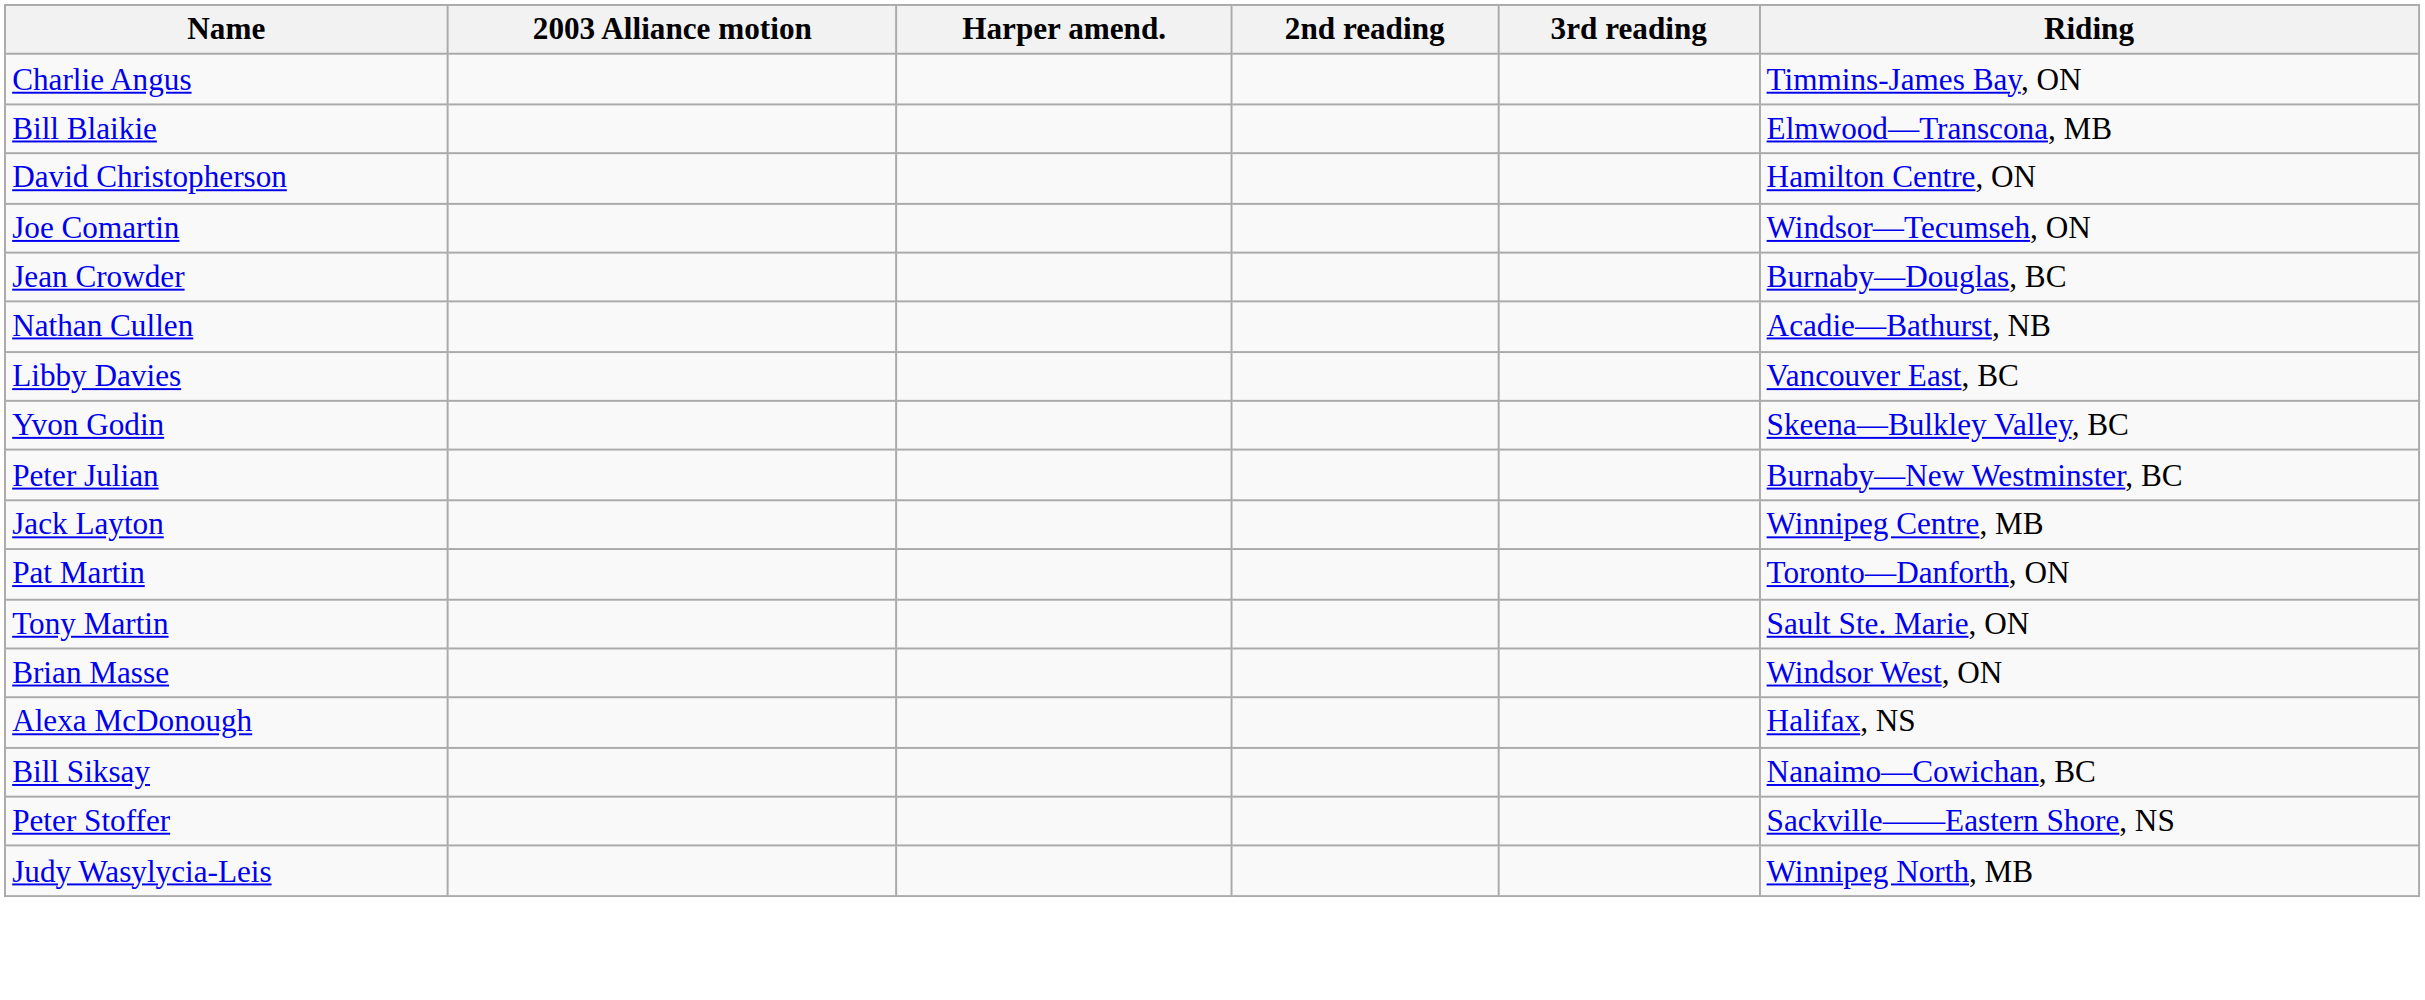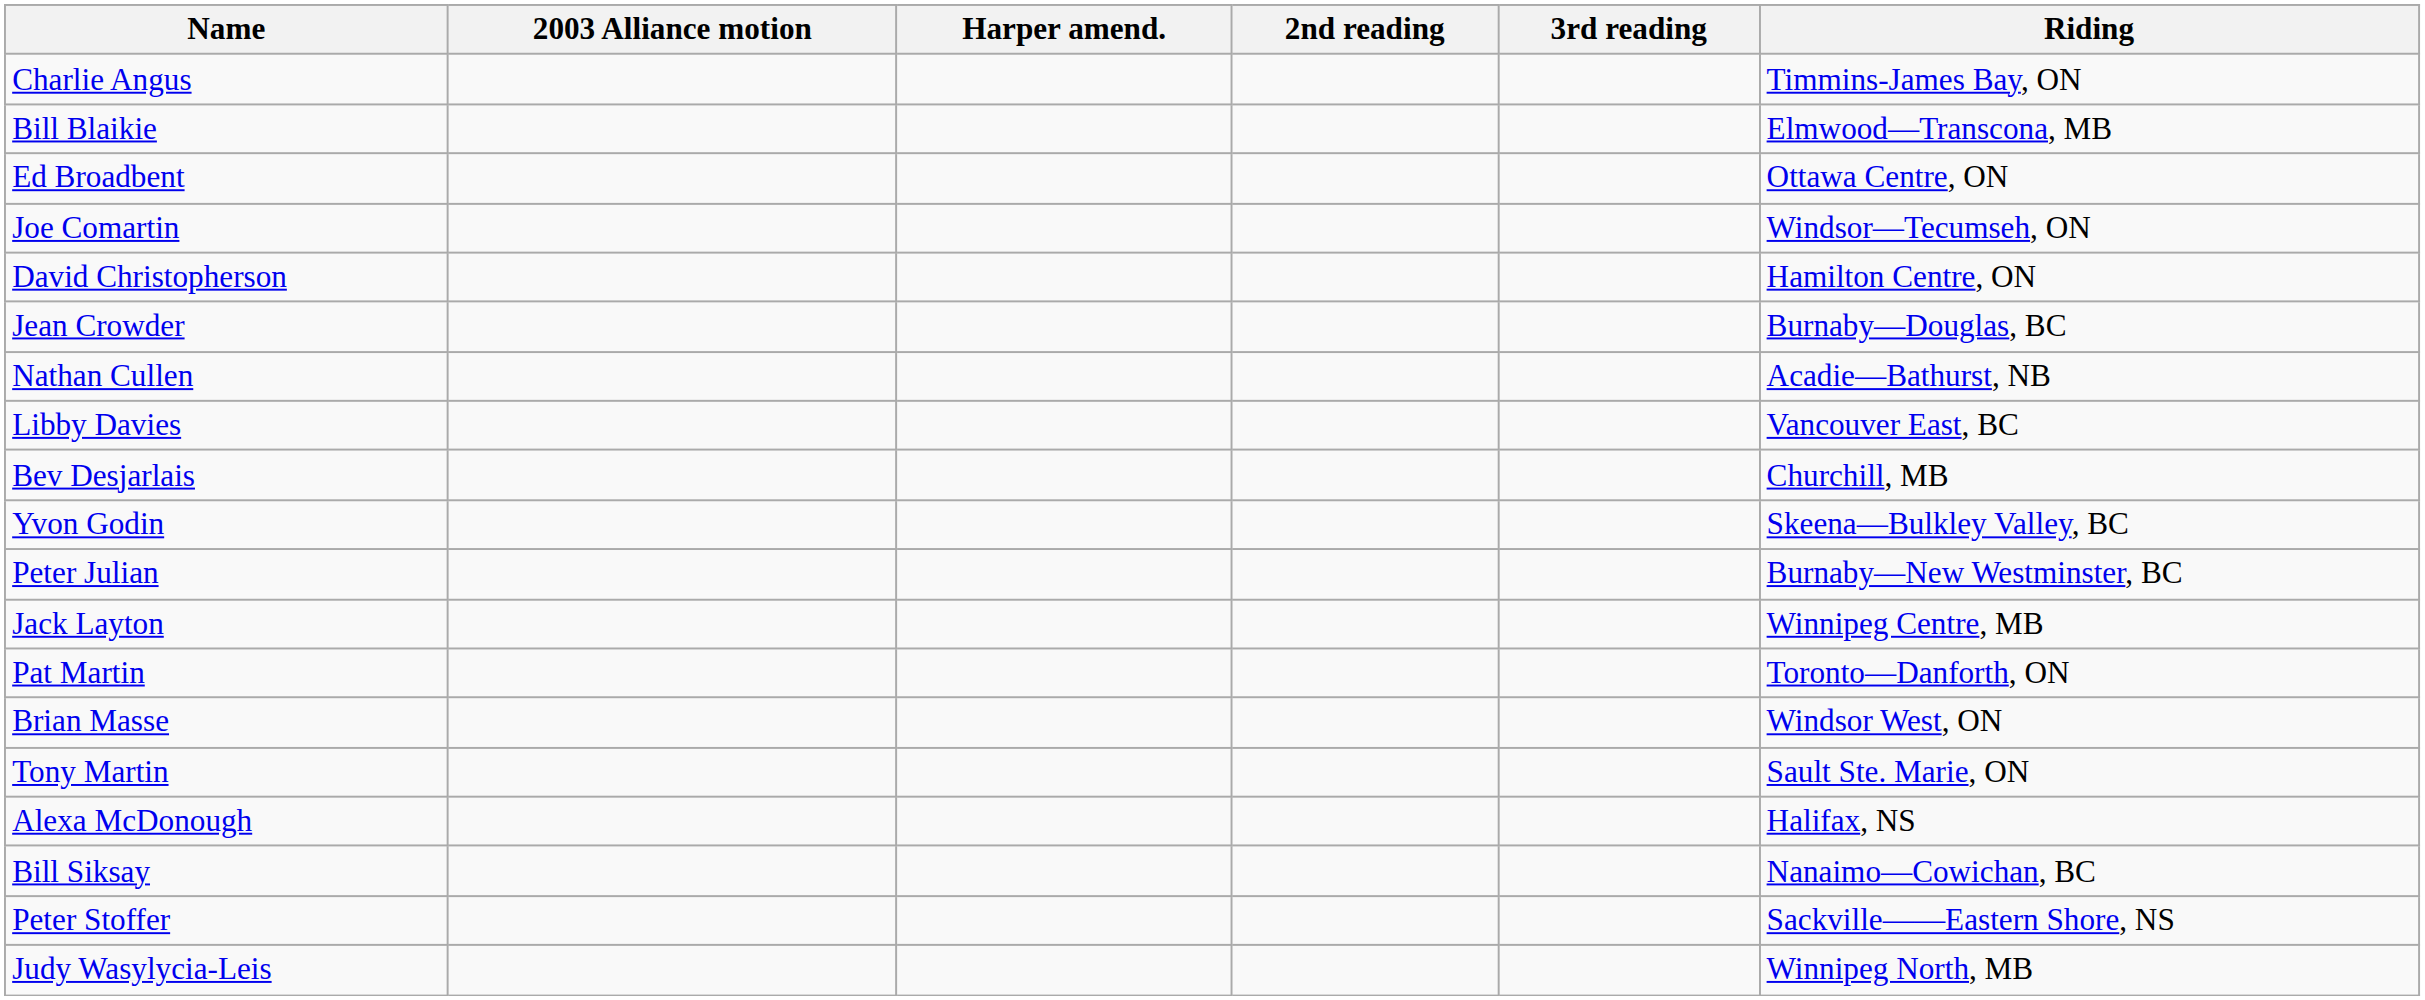 <table class="wikitable" width="98%">
 <tr>
 <th>Name</th>
 <th>2003 Alliance motion</th>
 <th>Harper amend.</th>
 <th>2nd reading</th>
 <th>3rd reading</th>
 <th>Riding</th>
 </tr>
 <tr>
 <td><a href='#'>Charlie Angus</a></td>
 <td></td>
 <td></td>
 <td></td>
 <td></td>
 <td><a href='#'>Timmins-James Bay</a>, ON</td>
 </tr>
 <tr>
 <td><a href='#'>Bill Blaikie</a></td>
 <td></td>
 <td></td>
 <td></td>
 <td></td>
 <td><a href='#'>Elmwood—Transcona</a>, MB</td>
 </tr>
 <tr>
-<td><a href='#'>David Christopherson</a></td>
+<td><a href='#'>Ed Broadbent</a></td>
 <td></td>
 <td></td>
 <td></td>
 <td></td>
-<td><a href='#'>Hamilton Centre</a>, ON</td>
+<td><a href='#'>Ottawa Centre</a>, ON</td>
 </tr>
 <tr>
 <td><a href='#'>Joe Comartin</a></td>
 <td></td>
 <td></td>
 <td></td>
 <td></td>
 <td><a href='#'>Windsor—Tecumseh</a>, ON</td>
+</tr>
+<tr>
+<td><a href='#'>David Christopherson</a></td>
+<td></td>
+<td></td>
+<td></td>
+<td></td>
+<td><a href='#'>Hamilton Centre</a>, ON</td>
 </tr>
 <tr>
 <td><a href='#'>Jean Crowder</a></td>
 <td></td>
 <td></td>
 <td></td>
 <td></td>
 <td><a href='#'>Burnaby—Douglas</a>, BC</td>
 </tr>
 <tr>
 <td><a href='#'>Nathan Cullen</a></td>
 <td></td>
 <td></td>
 <td></td>
 <td></td>
 <td><a href='#'>Acadie—Bathurst</a>, NB</td>
 </tr>
 <tr>
 <td><a href='#'>Libby Davies</a></td>
 <td></td>
 <td></td>
 <td></td>
 <td></td>
 <td><a href='#'>Vancouver East</a>, BC</td>
+</tr>
+<tr>
+<td><a href='#'>Bev Desjarlais</a></td>
+<td></td>
+<td></td>
+<td></td>
+<td></td>
+<td><a href='#'>Churchill</a>, MB</td>
 </tr>
 <tr>
 <td><a href='#'>Yvon Godin</a></td>
 <td></td>
 <td></td>
 <td></td>
 <td></td>
 <td><a href='#'>Skeena—Bulkley Valley</a>, BC</td>
 </tr>
 <tr>
 <td><a href='#'>Peter Julian</a></td>
 <td></td>
 <td></td>
 <td></td>
 <td></td>
 <td><a href='#'>Burnaby—New Westminster</a>, BC</td>
 </tr>
 <tr>
 <td><a href='#'>Jack Layton</a></td>
 <td></td>
 <td></td>
 <td></td>
 <td></td>
 <td><a href='#'>Winnipeg Centre</a>, MB</td>
 </tr>
 <tr>
 <td><a href='#'>Pat Martin</a></td>
 <td></td>
 <td></td>
 <td></td>
 <td></td>
 <td><a href='#'>Toronto—Danforth</a>, ON</td>
 </tr>
 <tr>
+<td><a href='#'>Brian Masse</a></td>
+<td></td>
+<td></td>
+<td></td>
+<td></td>
+<td><a href='#'>Windsor West</a>, ON</td>
+</tr>
+<tr>
 <td><a href='#'>Tony Martin</a></td>
 <td></td>
 <td></td>
 <td></td>
 <td></td>
 <td><a href='#'>Sault Ste. Marie</a>, ON</td>
-</tr>
-<tr>
-<td><a href='#'>Brian Masse</a></td>
-<td></td>
-<td></td>
-<td></td>
-<td></td>
-<td><a href='#'>Windsor West</a>, ON</td>
 </tr>
 <tr>
 <td><a href='#'>Alexa McDonough</a></td>
 <td></td>
 <td></td>
 <td></td>
 <td></td>
 <td><a href='#'>Halifax</a>, NS</td>
 </tr>
 <tr>
 <td><a href='#'>Bill Siksay</a></td>
 <td></td>
 <td></td>
 <td></td>
 <td></td>
 <td><a href='#'>Nanaimo—Cowichan</a>, BC</td>
 </tr>
 <tr>
 <td><a href='#'>Peter Stoffer</a></td>
 <td></td>
 <td></td>
 <td></td>
 <td></td>
 <td><a href='#'>Sackville——Eastern Shore</a>, NS</td>
 </tr>
 <tr>
 <td><a href='#'>Judy Wasylycia-Leis</a></td>
 <td></td>
 <td></td>
 <td></td>
 <td></td>
 <td><a href='#'>Winnipeg North</a>, MB</td>
 </tr>
 </table>
